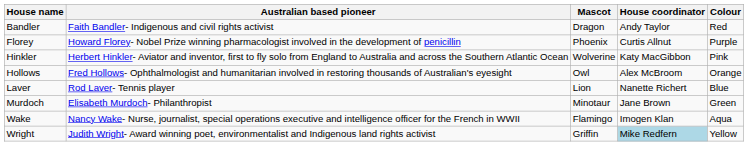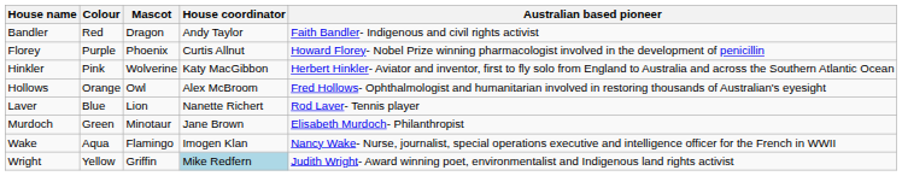 <table class="wikitable">
 <tr>
 <th>House name</th>
-<th>Australian based pioneer</th>
+<th>Colour</th>
 <th>Mascot</th>
 <th>House coordinator</th>
-<th>Colour</th>
+<th>Australian based pioneer</th>
 </tr>
 <tr>
 <td>Bandler</td>
-<td><a href='#'>Faith Bandler</a>- Indigenous and civil rights activist</td>
+<td> Red</td>
 <td>Dragon</td>
 <td>Andy Taylor</td>
-<td> Red</td>
+<td><a href='#'>Faith Bandler</a>- Indigenous and civil rights activist</td>
 </tr>
 <tr>
 <td>Florey</td>
-<td><a href='#'>Howard Florey</a>- Nobel Prize winning pharmacologist involved in the development of <a href='#'>penicillin</a></td>
+<td> Purple</td>
 <td>Phoenix</td>
 <td>Curtis Allnut</td>
-<td> Purple</td>
+<td><a href='#'>Howard Florey</a>- Nobel Prize winning pharmacologist involved in the development of <a href='#'>penicillin</a></td>
 </tr>
 <tr>
 <td>Hinkler</td>
-<td><a href='#'>Herbert Hinkler</a>- Aviator and inventor, first to fly solo from England to Australia and across the Southern Atlantic Ocean</td>
+<td> Pink</td>
 <td>Wolverine</td>
 <td>Katy MacGibbon</td>
-<td> Pink</td>
+<td><a href='#'>Herbert Hinkler</a>- Aviator and inventor, first to fly solo from England to Australia and across the Southern Atlantic Ocean</td>
 </tr>
 <tr>
 <td>Hollows</td>
-<td><a href='#'>Fred Hollows</a>- Ophthalmologist and humanitarian involved in restoring thousands of Australian's eyesight</td>
+<td> Orange</td>
 <td>Owl</td>
 <td>Alex McBroom</td>
-<td> Orange</td>
+<td><a href='#'>Fred Hollows</a>- Ophthalmologist and humanitarian involved in restoring thousands of Australian's eyesight</td>
 </tr>
 <tr>
 <td>Laver</td>
-<td><a href='#'>Rod Laver</a>- Tennis player</td>
+<td> Blue</td>
 <td>Lion</td>
 <td>Nanette Richert</td>
-<td> Blue</td>
+<td><a href='#'>Rod Laver</a>- Tennis player</td>
 </tr>
 <tr>
 <td>Murdoch</td>
-<td><a href='#'>Elisabeth Murdoch</a>- Philanthropist</td>
+<td> Green</td>
 <td>Minotaur</td>
 <td>Jane Brown</td>
-<td> Green</td>
+<td><a href='#'>Elisabeth Murdoch</a>- Philanthropist</td>
 </tr>
 <tr>
 <td>Wake</td>
-<td><a href='#'>Nancy Wake</a>- Nurse, journalist, special operations executive and intelligence officer for the French in WWII</td>
+<td> Aqua</td>
 <td>Flamingo</td>
 <td>Imogen Klan</td>
-<td> Aqua</td>
+<td><a href='#'>Nancy Wake</a>- Nurse, journalist, special operations executive and intelligence officer for the French in WWII</td>
 </tr>
 <tr>
 <td>Wright</td>
-<td><a href='#'>Judith Wright</a>- Award winning poet, environmentalist and Indigenous land rights activist</td>
+<td> Yellow</td>
 <td>Griffin</td>
 <td style="background: lightblue;">Mike Redfern</td>
-<td> Yellow</td>
+<td><a href='#'>Judith Wright</a>- Award winning poet, environmentalist and Indigenous land rights activist</td>
 </tr>
 </table>
